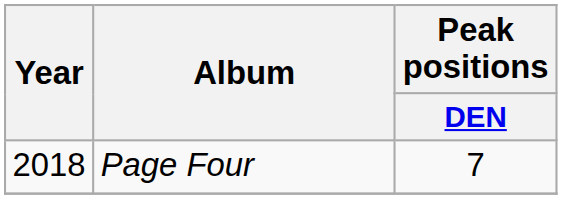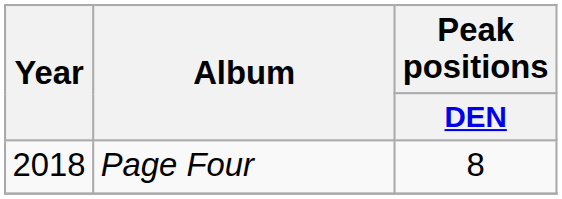 <table class="wikitable">
 <tr>
 <th align="center" rowspan="2" width="10">Year</th>
 <th align="center" rowspan="2" width="140">Album</th>
 <th align="center" colspan="1" width="20">Peak positions</th>
 </tr>
 <tr>
 <th scope="col" style="width:3em;font-size:90%;"><a href='#'>DEN</a><br></th>
 </tr>
 <tr>
 <td style="text-align:center;">2018</td>
 <td><em>Page Four</em></td>
-<td style="text-align:center;">7<br></td>
+<td style="text-align:center;">8<br></td>
 </tr>
 <tr>
 </tr>
 </table>
